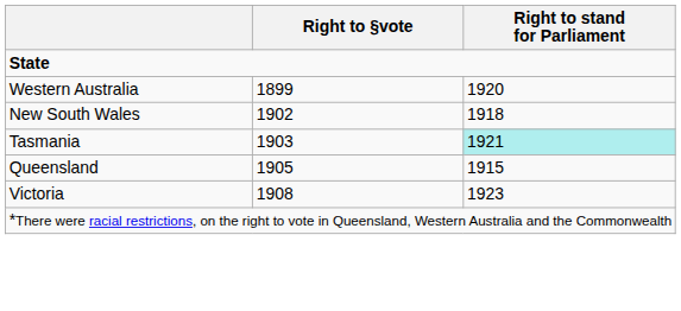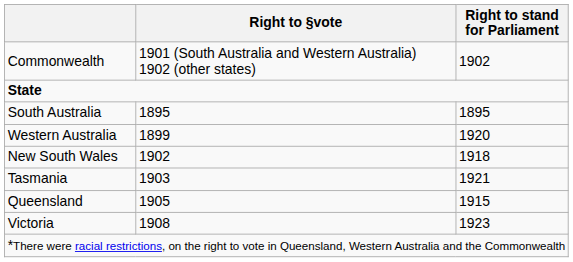 <table class="wikitable">
 <tr>
 <th></th>
 <th>Right to §vote</th>
 <th>Right to stand <br>for Parliament</th>
 </tr>
 <tr>
+<td>Commonwealth</td>
+<td>1901 (South Australia and Western Australia)<br>1902 (other states)</td>
+<td>1902</td>
+</tr>
+<tr>
 <td colspan="3"><strong>State</strong></td>
+</tr>
+<tr>
+<td>South Australia</td>
+<td>1895</td>
+<td>1895</td>
 </tr>
 <tr>
 <td>Western Australia</td>
 <td>1899</td>
 <td>1920</td>
 </tr>
 <tr>
 <td>New South Wales</td>
 <td>1902</td>
 <td>1918</td>
 </tr>
 <tr>
 <td>Tasmania</td>
 <td>1903</td>
-<td style="background: paleturquoise;">1921</td>
+<td>1921</td>
 </tr>
 <tr>
 <td>Queensland</td>
 <td>1905</td>
 <td>1915</td>
 </tr>
 <tr>
 <td>Victoria</td>
 <td>1908</td>
 <td>1923</td>
 </tr>
 <tr>
 <td colspan="3">*<small>There were <a href='#'>racial restrictions</a>, on the right to vote in Queensland, Western Australia and the Commonwealth</small></td>
 </tr>
 </table>
